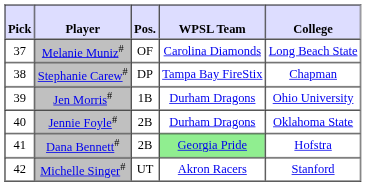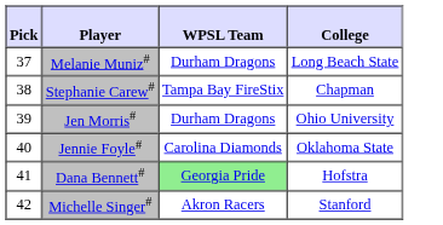 <table style="text-align: center" border="1" cellpadding="3" cellspacing="0">
 <tr>
 <th style="background:#ddf;"><br>Pick</th>
 <th style="background:#ddf;"><br>Player</th>
-<th style="background:#ddf;"><br>Pos.</th>
 <th style="background:#ddf;"><br>WPSL Team</th>
 <th style="background:#ddf;"><br>College</th>
 </tr>
 <tr>
 <td>37</td>
 <td style="background:#C0C0C0;"><a href='#'>Melanie Muniz</a><sup>#</sup></td>
-<td>OF</td>
-<td><a href='#'>Carolina Diamonds</a></td>
+<td><a href='#'>Durham Dragons</a></td>
 <td><a href='#'>Long Beach State</a></td>
 </tr>
 <tr>
 <td>38</td>
 <td style="background:#C0C0C0;"><a href='#'>Stephanie Carew</a><sup>#</sup></td>
-<td>DP</td>
 <td><a href='#'>Tampa Bay FireStix</a></td>
 <td><a href='#'>Chapman</a></td>
 </tr>
 <tr>
 <td>39</td>
 <td style="background:#C0C0C0;"><a href='#'>Jen Morris</a><sup>#</sup></td>
-<td>1B</td>
 <td><a href='#'>Durham Dragons</a></td>
 <td><a href='#'>Ohio University</a></td>
 </tr>
 <tr>
 <td>40</td>
 <td style="background:#C0C0C0;"><a href='#'>Jennie Foyle</a><sup>#</sup></td>
-<td>2B</td>
-<td><a href='#'>Durham Dragons</a></td>
+<td><a href='#'>Carolina Diamonds</a></td>
 <td><a href='#'>Oklahoma State</a></td>
 </tr>
 <tr>
 <td>41</td>
 <td style="background:#C0C0C0;"><a href='#'>Dana Bennett</a><sup>#</sup></td>
-<td>2B</td>
 <td style="background: lightgreen;"><a href='#'>Georgia Pride</a></td>
 <td><a href='#'>Hofstra</a></td>
 </tr>
 <tr>
 <td>42</td>
 <td style="background:#C0C0C0;"><a href='#'>Michelle Singer</a><sup>#</sup></td>
-<td>UT</td>
 <td><a href='#'>Akron Racers</a></td>
 <td><a href='#'>Stanford</a></td>
 </tr>
 </table>
